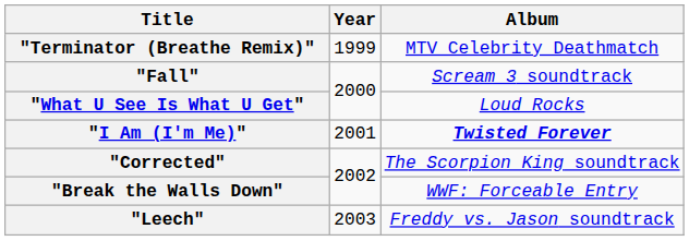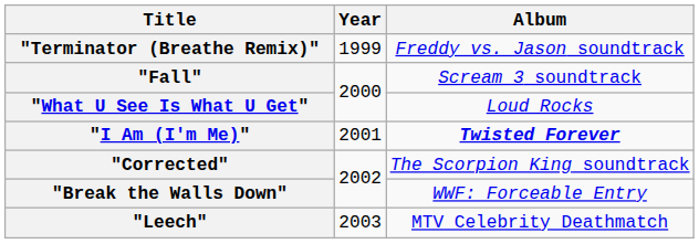 <table class="wikitable plainrowheaders" style="text-align:center;">
 <tr>
 <th scope="col" style="width:18em;">Title</th>
 <th scope="col">Year</th>
 <th scope="col">Album</th>
 </tr>
 <tr>
 <th scope="row">"Terminator (Breathe Remix)"</th>
 <td>1999</td>
-<td><a href='#'>MTV Celebrity Deathmatch</a></td>
+<td><a href='#'><em>Freddy vs. Jason</em> soundtrack</a></td>
 </tr>
 <tr>
 <th scope="row">"Fall"</th>
 <td rowspan="2">2000</td>
 <td><a href='#'><em>Scream 3</em> soundtrack</a></td>
 </tr>
 <tr>
 <th scope="row">"<a href='#'>What U See Is What U Get</a>"<br></th>
 <td><em><a href='#'>Loud Rocks</a></em></td>
 </tr>
 <tr>
 <th scope="row">"<a href='#'>I Am (I'm Me)</a>"</th>
 <td>2001</td>
 <td><strong><em><a href='#'>Twisted Forever</a></em></strong></td>
 </tr>
 <tr>
 <th scope="row">"Corrected"</th>
 <td rowspan="2">2002</td>
 <td><a href='#'><em>The Scorpion King</em> soundtrack</a></td>
 </tr>
 <tr>
 <th scope="row">"Break the Walls Down"</th>
 <td><em><a href='#'>WWF: Forceable Entry</a></em></td>
 </tr>
 <tr>
 <th scope="row">"Leech"</th>
 <td>2003</td>
-<td><a href='#'><em>Freddy vs. Jason</em> soundtrack</a></td>
+<td><a href='#'>MTV Celebrity Deathmatch</a></td>
 </tr>
 </table>
